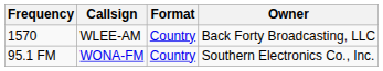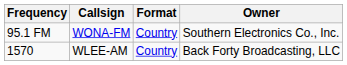 <table class="wikitable">
 <tr>
 <th>Frequency</th>
 <th>Callsign</th>
 <th>Format</th>
 <th>Owner</th>
 </tr>
 <tr>
+<td>95.1 FM</td>
+<td><a href='#'>WONA-FM</a></td>
+<td><a href='#'>Country</a></td>
+<td>Southern Electronics Co., Inc.</td>
+</tr>
+<tr>
 <td>1570</td>
 <td>WLEE-AM</td>
 <td><a href='#'>Country</a></td>
 <td>Back Forty Broadcasting, LLC </td>
 </tr>
-<tr>
-<td>95.1 FM</td>
-<td><a href='#'>WONA-FM</a></td>
-<td><a href='#'>Country</a></td>
-<td>Southern Electronics Co., Inc.</td>
-</tr>
 </table>
